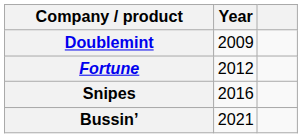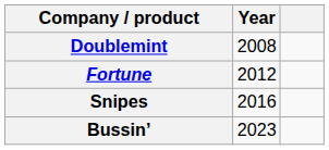 <table class="wikitable sortable plainrowheaders" style="text-align:center;">
 <tr>
 <th scope="col" style="width:200px;">Company / product</th>
 <th scope="col" style="width:5px;;">Year</th>
 <th scope="col" style="width: 2em;" class="unsortable"></th>
 </tr>
 <tr>
 <th scope=row><a href='#'>Doublemint</a></th>
-<td>2009</td>
+<td>2008</td>
 <td></td>
 </tr>
 <tr>
 <th scope=row><em><a href='#'>Fortune</a></em></th>
 <td>2012</td>
 <td></td>
 </tr>
 <tr>
 <th scope=row>Snipes</th>
 <td>2016</td>
 <td></td>
 </tr>
 <tr>
 <th scope=row>Bussin’</th>
-<td>2021</td>
+<td>2023</td>
 <td></td>
 </tr>
 </table>
